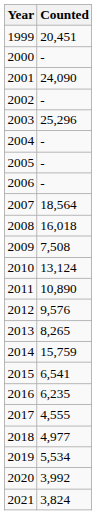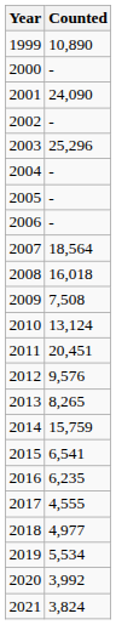 <table class="wikitable floatright">
 <tr style="text-align:center;">
 <th>Year</th>
 <th>Counted</th>
 </tr>
 <tr>
 <td>1999</td>
-<td>20,451</td>
+<td>10,890</td>
 </tr>
 <tr>
 <td>2000</td>
 <td>-</td>
 </tr>
 <tr>
 <td>2001</td>
 <td>24,090</td>
 </tr>
 <tr>
 <td>2002</td>
 <td>-</td>
 </tr>
 <tr>
 <td>2003</td>
 <td>25,296</td>
 </tr>
 <tr>
 <td>2004</td>
 <td>-</td>
 </tr>
 <tr>
 <td>2005</td>
 <td>-</td>
 </tr>
 <tr>
 <td>2006</td>
 <td>-</td>
 </tr>
 <tr>
 <td>2007</td>
 <td>18,564</td>
 </tr>
 <tr>
 <td>2008</td>
 <td>16,018</td>
 </tr>
 <tr>
 <td>2009</td>
 <td>7,508</td>
 </tr>
 <tr>
 <td>2010</td>
 <td>13,124</td>
 </tr>
 <tr>
 <td>2011</td>
-<td>10,890</td>
+<td>20,451</td>
 </tr>
 <tr>
 <td>2012</td>
 <td>9,576</td>
 </tr>
 <tr>
 <td>2013</td>
 <td>8,265</td>
 </tr>
 <tr>
 <td>2014</td>
 <td>15,759</td>
 </tr>
 <tr>
 <td>2015</td>
 <td>6,541</td>
 </tr>
 <tr>
 <td>2016</td>
 <td>6,235</td>
 </tr>
 <tr>
 <td>2017</td>
 <td>4,555</td>
 </tr>
 <tr>
 <td>2018</td>
 <td>4,977</td>
 </tr>
 <tr>
 <td>2019</td>
 <td>5,534</td>
 </tr>
 <tr>
 <td>2020</td>
 <td>3,992</td>
 </tr>
 <tr>
 <td>2021</td>
 <td>3,824</td>
 </tr>
 </table>
